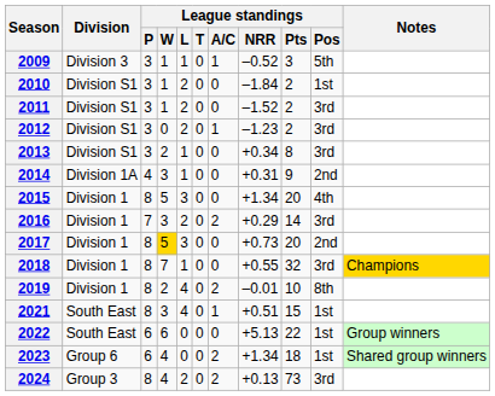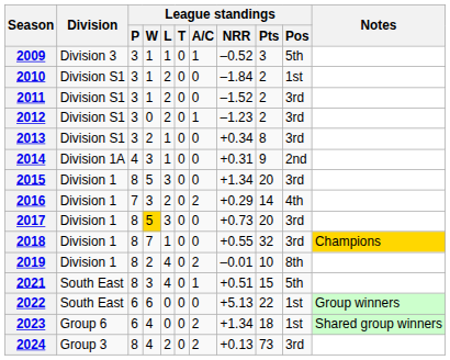 <table class="wikitable sortable">
 <tr>
 <th scope="col" rowspan="2">Season</th>
 <th scope="col" rowspan="2">Division</th>
 <th scope="col" colspan="8">League standings</th>
 <th scope="col" rowspan="2">Notes</th>
 </tr>
 <tr>
 <th scope="col">P</th>
 <th scope="col">W</th>
 <th scope="col">L</th>
 <th scope="col">T</th>
 <th scope="col">A/C</th>
 <th scope="col">NRR</th>
 <th scope="col">Pts</th>
 <th scope="col">Pos</th>
 </tr>
 <tr>
 <th scope="row"><a href='#'>2009</a></th>
 <td>Division 3</td>
 <td>3</td>
 <td>1</td>
 <td>1</td>
 <td>0</td>
 <td>1</td>
 <td>–0.52</td>
 <td>3</td>
 <td>5th</td>
 <td style="background: white;"></td>
 </tr>
 <tr>
 <th scope="row"><a href='#'>2010</a></th>
 <td>Division S1</td>
 <td>3</td>
 <td>1</td>
 <td>2</td>
 <td>0</td>
 <td>0</td>
 <td>–1.84</td>
 <td>2</td>
 <td>1st</td>
 <td style="background: white;"></td>
 </tr>
 <tr>
 <th scope="row"><a href='#'>2011</a></th>
 <td>Division S1</td>
 <td>3</td>
 <td>1</td>
 <td>2</td>
 <td>0</td>
 <td>0</td>
 <td>–1.52</td>
 <td>2</td>
 <td>3rd</td>
 <td style="background: white;"></td>
 </tr>
 <tr>
 <th scope="row"><a href='#'>2012</a></th>
 <td>Division S1</td>
 <td>3</td>
 <td>0</td>
 <td>2</td>
 <td>0</td>
 <td>1</td>
 <td>–1.23</td>
 <td>2</td>
 <td>3rd</td>
 <td style="background: white;"></td>
 </tr>
 <tr>
 <th scope="row"><a href='#'>2013</a></th>
 <td>Division S1</td>
 <td>3</td>
 <td>2</td>
 <td>1</td>
 <td>0</td>
 <td>0</td>
 <td>+0.34</td>
 <td>8</td>
 <td>3rd</td>
 <td style="background: white;"></td>
 </tr>
 <tr>
 <th scope="row"><a href='#'>2014</a></th>
 <td>Division 1A</td>
 <td>4</td>
 <td>3</td>
 <td>1</td>
 <td>0</td>
 <td>0</td>
 <td>+0.31</td>
 <td>9</td>
 <td>2nd</td>
 <td style="background: white;"></td>
 </tr>
 <tr>
 <th scope="row"><a href='#'>2015</a></th>
 <td>Division 1</td>
 <td>8</td>
 <td>5</td>
 <td>3</td>
 <td>0</td>
 <td>0</td>
 <td>+1.34</td>
 <td>20</td>
-<td>4th</td>
+<td>3rd</td>
 <td style="background: white;"></td>
 </tr>
 <tr>
 <th scope="row"><a href='#'>2016</a></th>
 <td>Division 1</td>
 <td>7</td>
 <td>3</td>
 <td>2</td>
 <td>0</td>
 <td>2</td>
 <td>+0.29</td>
 <td>14</td>
-<td>3rd</td>
+<td>4th</td>
 <td style="background: white;"></td>
 </tr>
 <tr>
 <th scope="row"><a href='#'>2017</a></th>
 <td>Division 1</td>
 <td>8</td>
 <td style="background: gold;">5</td>
 <td>3</td>
 <td>0</td>
 <td>0</td>
 <td>+0.73</td>
 <td>20</td>
-<td>2nd</td>
+<td>3rd</td>
 <td style="background: white;"></td>
 </tr>
 <tr>
 <th scope="row"><a href='#'>2018</a></th>
 <td>Division 1</td>
 <td>8</td>
 <td>7</td>
 <td>1</td>
 <td>0</td>
 <td>0</td>
 <td>+0.55</td>
 <td>32</td>
 <td>3rd</td>
 <td style="background: gold;">Champions</td>
 </tr>
 <tr>
 <th scope="row"><a href='#'>2019</a></th>
 <td>Division 1</td>
 <td>8</td>
 <td>2</td>
 <td>4</td>
 <td>0</td>
 <td>2</td>
 <td>–0.01</td>
 <td>10</td>
 <td>8th</td>
 <td style="background: white;"></td>
 </tr>
 <tr>
 <th scope="row"><a href='#'>2021</a></th>
 <td>South East</td>
 <td>8</td>
 <td>3</td>
 <td>4</td>
 <td>0</td>
 <td>1</td>
 <td>+0.51</td>
 <td>15</td>
-<td>1st</td>
+<td>5th</td>
 <td style="background: white;"></td>
 </tr>
 <tr>
 <th scope="row"><a href='#'>2022</a></th>
 <td>South East</td>
 <td>6</td>
 <td>6</td>
 <td>0</td>
 <td>0</td>
 <td>0</td>
 <td>+5.13</td>
 <td>22</td>
 <td>1st</td>
 <td style="background: #cfc;">Group winners</td>
 </tr>
 <tr>
 <th scope="row"><a href='#'>2023</a></th>
 <td>Group 6</td>
 <td>6</td>
 <td>4</td>
 <td>0</td>
 <td>0</td>
 <td>2</td>
 <td>+1.34</td>
 <td>18</td>
 <td>1st</td>
 <td style="background: #cfc;">Shared group winners</td>
 </tr>
 <tr>
 <th scope="row"><a href='#'>2024</a></th>
 <td>Group 3</td>
 <td>8</td>
 <td>4</td>
 <td>2</td>
 <td>0</td>
 <td>2</td>
 <td>+0.13</td>
 <td>73</td>
 <td>3rd</td>
 <td style="background: white;"></td>
 </tr>
 </table>
